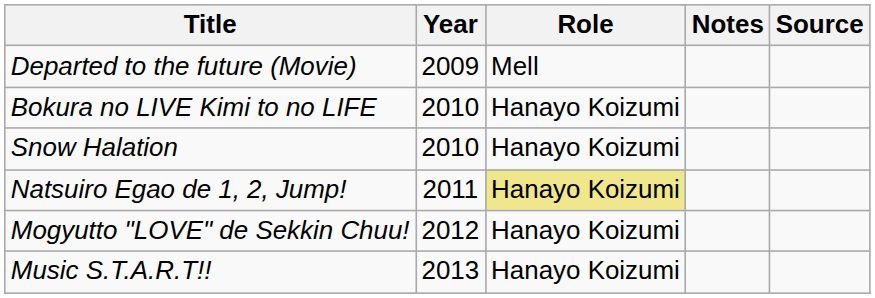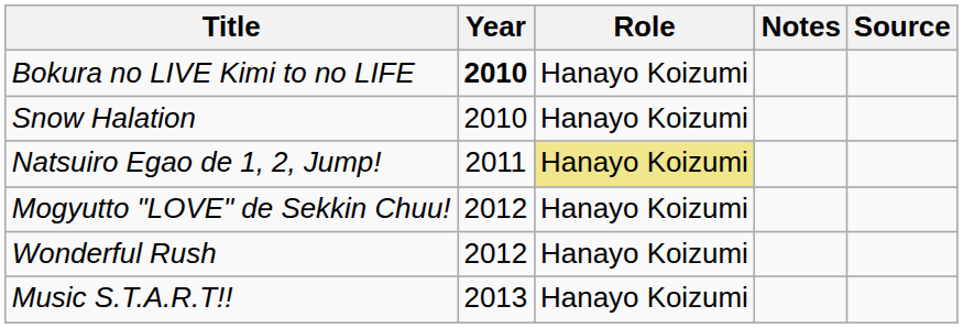 <table class="wikitable sortable plainrowheaders">
 <tr>
 <th>Title</th>
 <th>Year</th>
 <th>Role</th>
 <th class="unsortable">Notes</th>
 <th class="unsortable">Source</th>
 </tr>
 <tr>
-<td><em>Departed to the future (Movie)</em></td>
-<td align="center">2009</td>
-<td>Mell</td>
-<td></td>
-<td></td>
-</tr>
-<tr>
 <td><em>Bokura no LIVE Kimi to no LIFE</em></td>
-<td align="center">2010</td>
+<td align="center"><strong>2010</strong></td>
 <td>Hanayo Koizumi</td>
 <td></td>
 <td></td>
 </tr>
 <tr>
 <td><em>Snow Halation</em></td>
 <td align="center">2010</td>
 <td>Hanayo Koizumi</td>
 <td></td>
 <td></td>
 </tr>
 <tr>
 <td><em>Natsuiro Egao de 1, 2, Jump!</em></td>
 <td align="center">2011</td>
 <td style="background: khaki;">Hanayo Koizumi</td>
 <td></td>
 <td></td>
 </tr>
 <tr>
 <td><em>Mogyutto "LOVE" de Sekkin Chuu!</em></td>
 <td align="center">2012</td>
 <td>Hanayo Koizumi</td>
 <td></td>
 <td></td>
 </tr>
 <tr>
+<td><em>Wonderful Rush</em></td>
+<td align="center">2012</td>
+<td>Hanayo Koizumi</td>
+<td></td>
+<td></td>
+</tr>
+<tr>
 <td><em>Music S.T.A.R.T!!</em></td>
 <td align="center">2013</td>
 <td>Hanayo Koizumi</td>
 <td></td>
 <td></td>
 </tr>
 </table>
